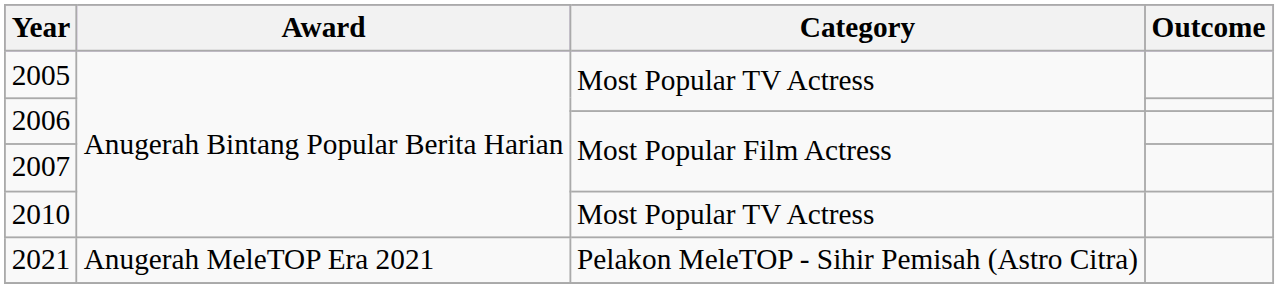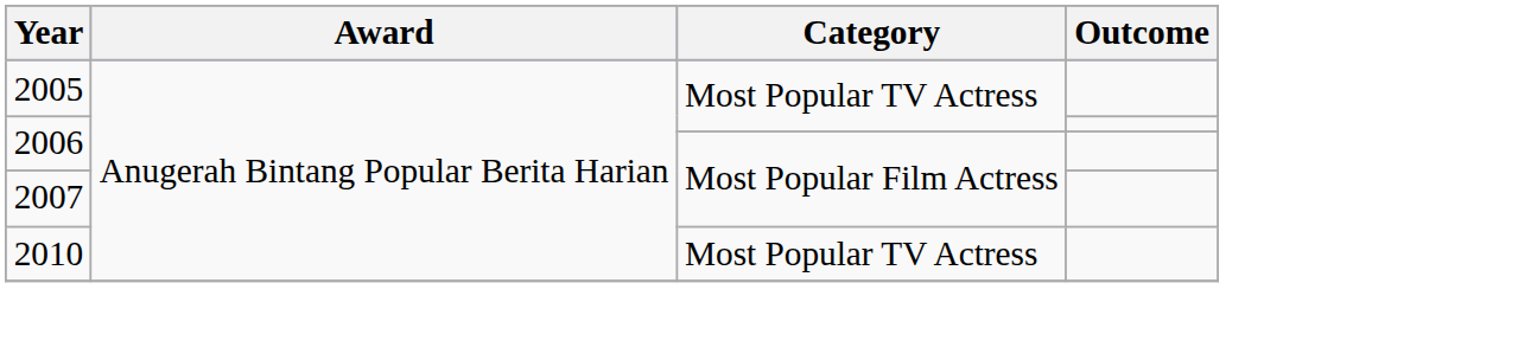 <table class="wikitable">
 <tr style="background:#96c; text-align:center;">
 <th style="text-align:center;">Year</th>
 <th>Award</th>
 <th>Category</th>
 <th>Outcome</th>
 </tr>
 <tr>
 <td>2005</td>
 <td rowspan="5">Anugerah Bintang Popular Berita Harian</td>
 <td rowspan=2>Most Popular TV Actress</td>
 <td></td>
 </tr>
 <tr>
 <td rowspan="2">2006</td>
 <td></td>
 </tr>
 <tr>
 <td rowspan=2>Most Popular Film Actress</td>
 <td></td>
 </tr>
 <tr>
 <td>2007</td>
 <td></td>
 </tr>
 <tr>
 <td>2010</td>
 <td>Most Popular TV Actress</td>
 <td></td>
 </tr>
 <tr>
-<td>2021</td>
-<td>Anugerah MeleTOP Era 2021</td>
-<td>Pelakon MeleTOP - Sihir Pemisah (Astro Citra)</td>
-<td></td>
-</tr>
-<tr>
 </tr>
 </table>
